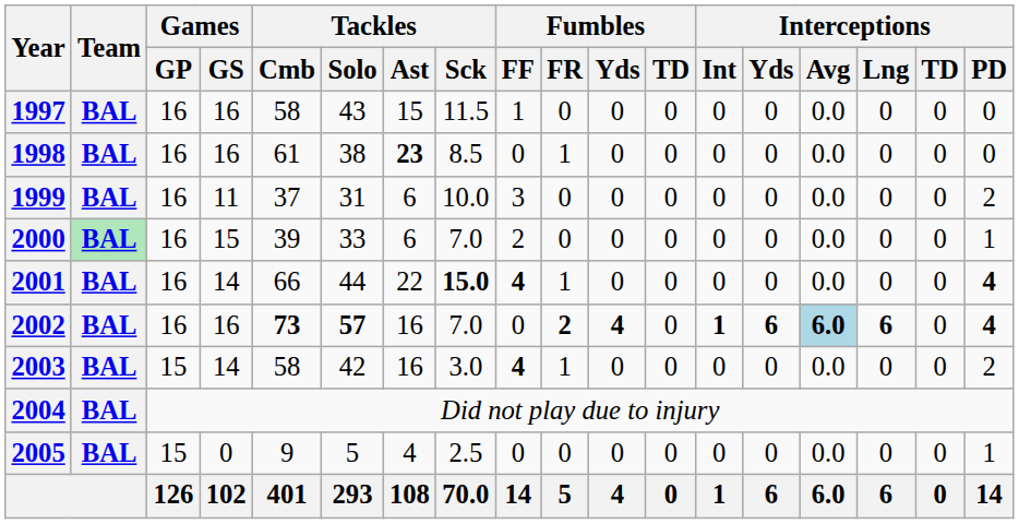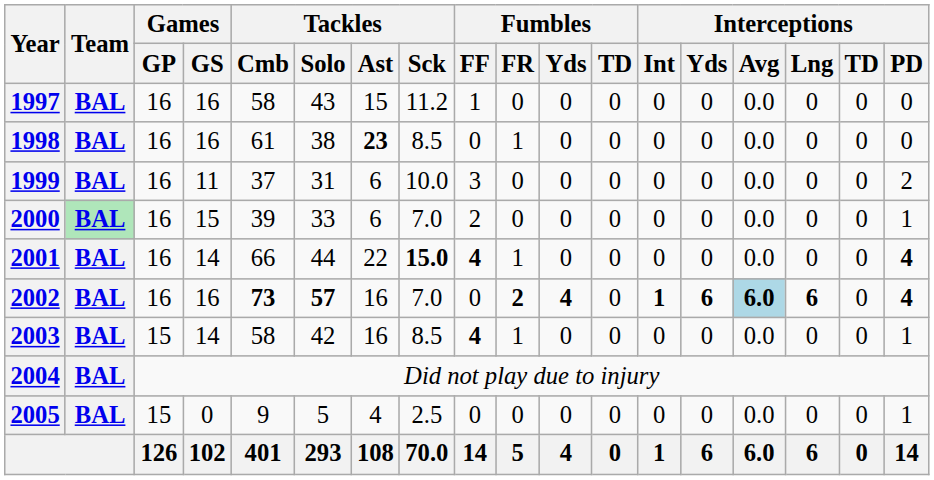 <table class="wikitable" style="text-align:center;">
 <tr>
 <th rowspan="2">Year</th>
 <th rowspan="2">Team</th>
 <th colspan="2">Games</th>
 <th colspan="4">Tackles</th>
 <th colspan="4">Fumbles</th>
 <th colspan="6">Interceptions</th>
 </tr>
 <tr>
 <th>GP</th>
 <th>GS</th>
 <th>Cmb</th>
 <th>Solo</th>
 <th>Ast</th>
 <th>Sck</th>
 <th>FF</th>
 <th>FR</th>
 <th>Yds</th>
 <th>TD</th>
 <th>Int</th>
 <th>Yds</th>
 <th>Avg</th>
 <th>Lng</th>
 <th>TD</th>
 <th>PD</th>
 </tr>
 <tr>
 <th><a href='#'>1997</a></th>
 <th><a href='#'>BAL</a></th>
 <td>16</td>
 <td>16</td>
 <td>58</td>
 <td>43</td>
 <td>15</td>
-<td>11.5</td>
+<td>11.2</td>
 <td>1</td>
 <td>0</td>
 <td>0</td>
 <td>0</td>
 <td>0</td>
 <td>0</td>
 <td>0.0</td>
 <td>0</td>
 <td>0</td>
 <td>0</td>
 </tr>
 <tr>
 <th><a href='#'>1998</a></th>
 <th><a href='#'>BAL</a></th>
 <td>16</td>
 <td>16</td>
 <td>61</td>
 <td>38</td>
 <td><strong>23</strong></td>
 <td>8.5</td>
 <td>0</td>
 <td>1</td>
 <td>0</td>
 <td>0</td>
 <td>0</td>
 <td>0</td>
 <td>0.0</td>
 <td>0</td>
 <td>0</td>
 <td>0</td>
 </tr>
 <tr>
 <th><a href='#'>1999</a></th>
 <th><a href='#'>BAL</a></th>
 <td>16</td>
 <td>11</td>
 <td>37</td>
 <td>31</td>
 <td>6</td>
 <td>10.0</td>
 <td>3</td>
 <td>0</td>
 <td>0</td>
 <td>0</td>
 <td>0</td>
 <td>0</td>
 <td>0.0</td>
 <td>0</td>
 <td>0</td>
 <td>2</td>
 </tr>
 <tr>
 <th><a href='#'>2000</a></th>
 <th style="background:#afe6ba;"><a href='#'>BAL</a></th>
 <td>16</td>
 <td>15</td>
 <td>39</td>
 <td>33</td>
 <td>6</td>
 <td>7.0</td>
 <td>2</td>
 <td>0</td>
 <td>0</td>
 <td>0</td>
 <td>0</td>
 <td>0</td>
 <td>0.0</td>
 <td>0</td>
 <td>0</td>
 <td>1</td>
 </tr>
 <tr>
 <th><a href='#'>2001</a></th>
 <th><a href='#'>BAL</a></th>
 <td>16</td>
 <td>14</td>
 <td>66</td>
 <td>44</td>
 <td>22</td>
 <td><strong>15.0</strong></td>
 <td><strong>4</strong></td>
 <td>1</td>
 <td>0</td>
 <td>0</td>
 <td>0</td>
 <td>0</td>
 <td>0.0</td>
 <td>0</td>
 <td>0</td>
 <td><strong>4</strong></td>
 </tr>
 <tr>
 <th><a href='#'>2002</a></th>
 <th><a href='#'>BAL</a></th>
 <td>16</td>
 <td>16</td>
 <td><strong>73</strong></td>
 <td><strong>57</strong></td>
 <td>16</td>
 <td>7.0</td>
 <td>0</td>
 <td><strong>2</strong></td>
 <td><strong>4</strong></td>
 <td>0</td>
 <td><strong>1</strong></td>
 <td><strong>6</strong></td>
 <td style="background: lightblue;"><strong>6.0</strong></td>
 <td><strong>6</strong></td>
 <td>0</td>
 <td><strong>4</strong></td>
 </tr>
 <tr>
 <th><a href='#'>2003</a></th>
 <th><a href='#'>BAL</a></th>
 <td>15</td>
 <td>14</td>
 <td>58</td>
 <td>42</td>
 <td>16</td>
-<td>3.0</td>
+<td>8.5</td>
 <td><strong>4</strong></td>
 <td>1</td>
 <td>0</td>
 <td>0</td>
 <td>0</td>
 <td>0</td>
 <td>0.0</td>
 <td>0</td>
 <td>0</td>
-<td>2</td>
+<td>1</td>
 </tr>
 <tr>
 <th><a href='#'>2004</a></th>
 <th><a href='#'>BAL</a></th>
 <td colspan="16"><em>Did not play due to injury</em></td>
 </tr>
 <tr>
 <th><a href='#'>2005</a></th>
 <th><a href='#'>BAL</a></th>
 <td>15</td>
 <td>0</td>
 <td>9</td>
 <td>5</td>
 <td>4</td>
 <td>2.5</td>
 <td>0</td>
 <td>0</td>
 <td>0</td>
 <td>0</td>
 <td>0</td>
 <td>0</td>
 <td>0.0</td>
 <td>0</td>
 <td>0</td>
 <td>1</td>
 </tr>
 <tr>
 <th colspan="2"></th>
 <th>126</th>
 <th>102</th>
 <th>401</th>
 <th>293</th>
 <th>108</th>
 <th>70.0</th>
 <th>14</th>
 <th>5</th>
 <th>4</th>
 <th>0</th>
 <th>1</th>
 <th>6</th>
 <th>6.0</th>
 <th>6</th>
 <th>0</th>
 <th>14</th>
 </tr>
 </table>
